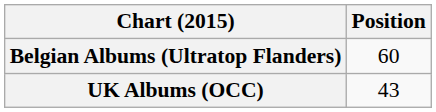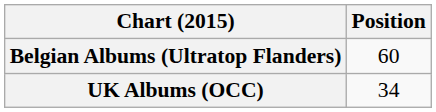 <table class="wikitable plainrowheaders" style="text-align:center">
 <tr>
 <th scope="col">Chart (2015)</th>
 <th scope="col">Position</th>
 </tr>
 <tr>
 <th scope="row">Belgian Albums (Ultratop Flanders)</th>
 <td>60</td>
 </tr>
 <tr>
 <th scope="row">UK Albums (OCC)</th>
-<td>43</td>
+<td>34</td>
 </tr>
 </table>
